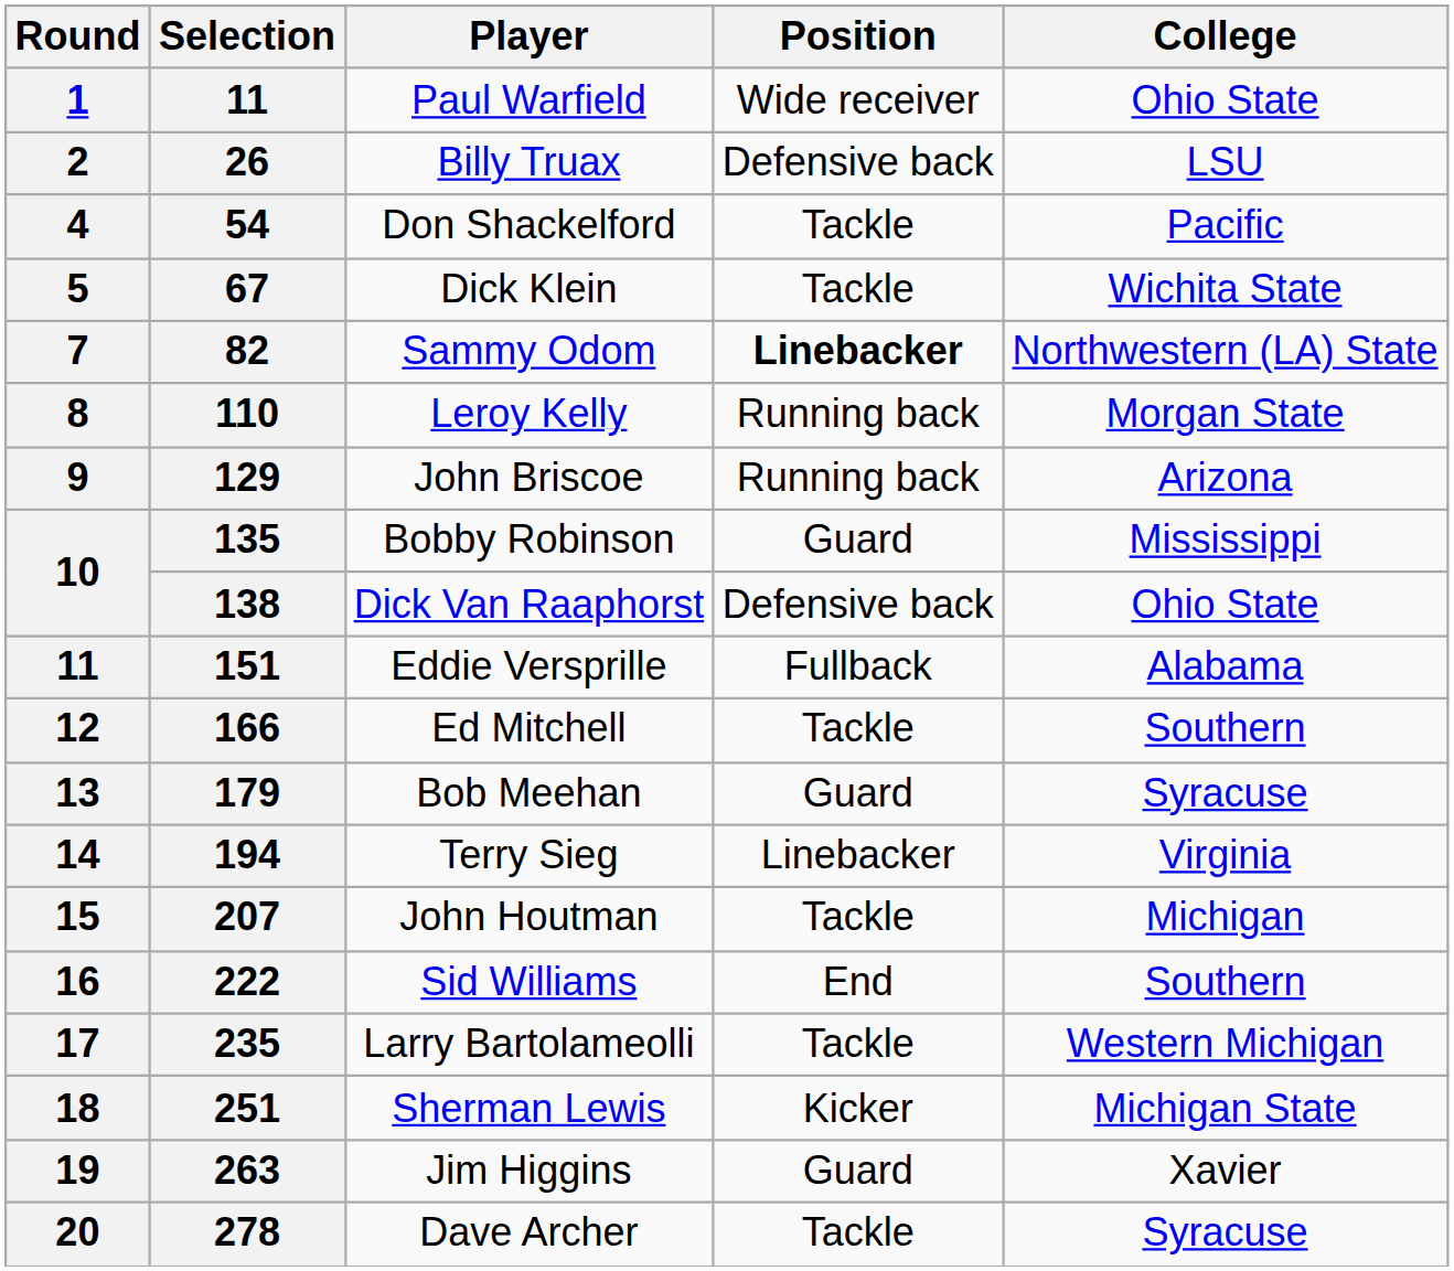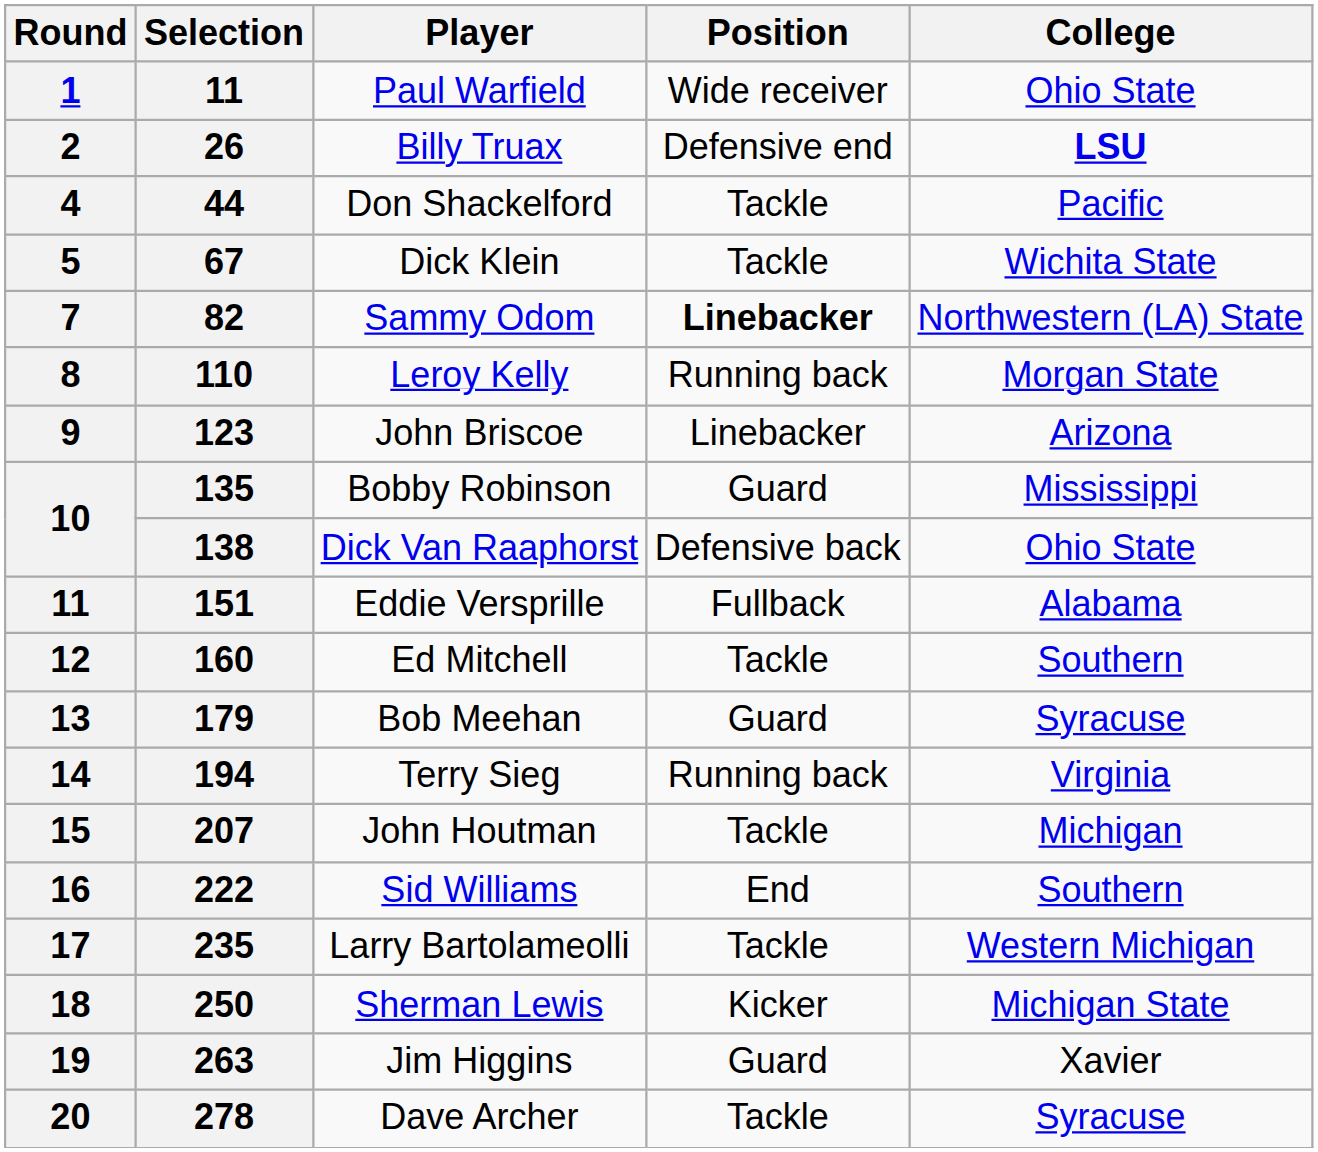 <table class="wikitable" style="text-align:center;">
 <tr>
 <th>Round</th>
 <th>Selection</th>
 <th>Player</th>
 <th>Position</th>
 <th>College</th>
 </tr>
 <tr>
 <th><a href='#'>1</a></th>
 <th>11</th>
 <td><a href='#'>Paul Warfield</a></td>
 <td>Wide receiver</td>
 <td><a href='#'>Ohio State</a></td>
 </tr>
 <tr>
 <th>2</th>
 <th>26</th>
 <td><a href='#'>Billy Truax</a></td>
-<td>Defensive back</td>
-<td><a href='#'>LSU</a></td>
+<td>Defensive end</td>
+<td><strong><a href='#'>LSU</a></strong></td>
 </tr>
 <tr>
 <th>4</th>
-<th>54</th>
+<th>44</th>
 <td>Don Shackelford</td>
 <td>Tackle</td>
 <td><a href='#'>Pacific</a></td>
 </tr>
 <tr>
 <th>5</th>
 <th>67</th>
 <td>Dick Klein</td>
 <td>Tackle</td>
 <td><a href='#'>Wichita State</a></td>
 </tr>
 <tr>
 <th>7</th>
 <th>82</th>
 <td><a href='#'>Sammy Odom</a></td>
 <td><strong>Linebacker</strong></td>
 <td><a href='#'>Northwestern (LA) State</a></td>
 </tr>
 <tr>
 <th>8</th>
 <th>110</th>
 <td><a href='#'>Leroy Kelly</a></td>
 <td>Running back</td>
 <td><a href='#'>Morgan State</a></td>
 </tr>
 <tr>
 <th>9</th>
-<th>129</th>
+<th>123</th>
 <td>John Briscoe</td>
-<td>Running back</td>
+<td>Linebacker</td>
 <td><a href='#'>Arizona</a></td>
 </tr>
 <tr>
 <th rowspan="2">10</th>
 <th>135</th>
 <td>Bobby Robinson</td>
 <td>Guard</td>
 <td><a href='#'>Mississippi</a></td>
 </tr>
 <tr>
 <th>138</th>
 <td><a href='#'>Dick Van Raaphorst</a></td>
 <td>Defensive back</td>
 <td><a href='#'>Ohio State</a></td>
 </tr>
 <tr>
 <th>11</th>
 <th>151</th>
 <td>Eddie Versprille</td>
 <td>Fullback</td>
 <td><a href='#'>Alabama</a></td>
 </tr>
 <tr>
 <th>12</th>
-<th>166</th>
+<th>160</th>
 <td>Ed Mitchell</td>
 <td>Tackle</td>
 <td><a href='#'>Southern</a></td>
 </tr>
 <tr>
 <th>13</th>
 <th>179</th>
 <td>Bob Meehan</td>
 <td>Guard</td>
 <td><a href='#'>Syracuse</a></td>
 </tr>
 <tr>
 <th>14</th>
 <th>194</th>
 <td>Terry Sieg</td>
-<td>Linebacker</td>
+<td>Running back</td>
 <td><a href='#'>Virginia</a></td>
 </tr>
 <tr>
 <th>15</th>
 <th>207</th>
 <td>John Houtman</td>
 <td>Tackle</td>
 <td><a href='#'>Michigan</a></td>
 </tr>
 <tr>
 <th>16</th>
 <th>222</th>
 <td><a href='#'>Sid Williams</a></td>
 <td>End</td>
 <td><a href='#'>Southern</a></td>
 </tr>
 <tr>
 <th>17</th>
 <th>235</th>
 <td>Larry Bartolameolli</td>
 <td>Tackle</td>
 <td><a href='#'>Western Michigan</a></td>
 </tr>
 <tr>
 <th>18</th>
-<th>251</th>
+<th>250</th>
 <td><a href='#'>Sherman Lewis</a></td>
 <td>Kicker</td>
 <td><a href='#'>Michigan State</a></td>
 </tr>
 <tr>
 <th>19</th>
 <th>263</th>
 <td>Jim Higgins</td>
 <td>Guard</td>
 <td>Xavier</td>
 </tr>
 <tr>
 <th>20</th>
 <th>278</th>
 <td>Dave Archer</td>
 <td>Tackle</td>
 <td><a href='#'>Syracuse</a></td>
 </tr>
 </table>
